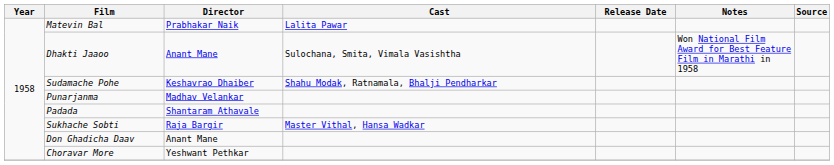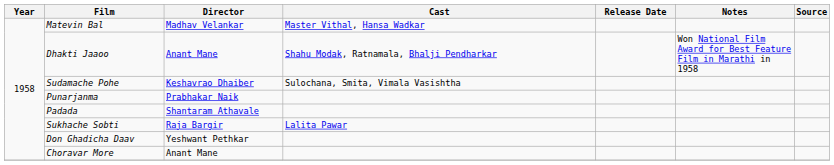 <table class ="wikitable sortable collapsible">
 <tr>
 <th style="width: 05%;">Year</th>
 <th style="width: 15%;">Film</th>
 <th style="width: 15%;">Director</th>
 <th style="width: 40%;" class="unsortable">Cast</th>
 <th style="width: 10%;">Release Date</th>
 <th style="width: 15%;" class="unsortable">Notes</th>
 <th style="width: 15%;" class="unsortable">Source</th>
 </tr>
 <tr>
 <td rowspan=8 align="center">1958</td>
 <td><em>Matevin Bal</em></td>
-<td><a href='#'>Prabhakar Naik</a></td>
-<td><a href='#'>Lalita Pawar</a></td>
+<td><a href='#'>Madhav Velankar</a></td>
+<td><a href='#'>Master Vithal</a>, <a href='#'>Hansa Wadkar</a></td>
 <td></td>
 <td></td>
 <td></td>
 </tr>
 <tr>
 <td><em>Dhakti Jaaoo</em></td>
 <td><a href='#'>Anant Mane</a></td>
-<td>Sulochana, Smita, Vimala Vasishtha</td>
+<td><a href='#'>Shahu Modak</a>, Ratnamala, <a href='#'>Bhalji Pendharkar</a></td>
 <td></td>
 <td>Won <a href='#'>National Film Award for Best Feature Film in Marathi</a> in 1958</td>
 <td></td>
 </tr>
 <tr>
 <td><em>Sudamache Pohe</em></td>
 <td><a href='#'>Keshavrao Dhaiber</a></td>
-<td><a href='#'>Shahu Modak</a>, Ratnamala, <a href='#'>Bhalji Pendharkar</a></td>
+<td>Sulochana, Smita, Vimala Vasishtha</td>
 <td></td>
 <td></td>
 <td></td>
 </tr>
 <tr>
 <td><em>Punarjanma</em></td>
-<td><a href='#'>Madhav Velankar</a></td>
+<td><a href='#'>Prabhakar Naik</a></td>
 <td></td>
 <td></td>
 <td></td>
 <td></td>
 </tr>
 <tr>
 <td><em>Padada</em></td>
 <td><a href='#'>Shantaram Athavale</a></td>
 <td></td>
 <td></td>
 <td></td>
 <td></td>
 </tr>
 <tr>
 <td><em>Sukhache Sobti</em></td>
 <td><a href='#'>Raja Bargir</a></td>
-<td><a href='#'>Master Vithal</a>, <a href='#'>Hansa Wadkar</a></td>
+<td><a href='#'>Lalita Pawar</a></td>
 <td></td>
 <td></td>
 <td></td>
 </tr>
 <tr>
 <td><em>Don Ghadicha Daav</em></td>
-<td>Anant Mane</td>
+<td>Yeshwant Pethkar</td>
 <td></td>
 <td></td>
 <td></td>
 <td></td>
 </tr>
 <tr>
 <td><em>Choravar More</em></td>
-<td>Yeshwant Pethkar</td>
+<td>Anant Mane</td>
 <td></td>
 <td></td>
 <td></td>
 <td></td>
 </tr>
 <tr>
 </tr>
 </table>
